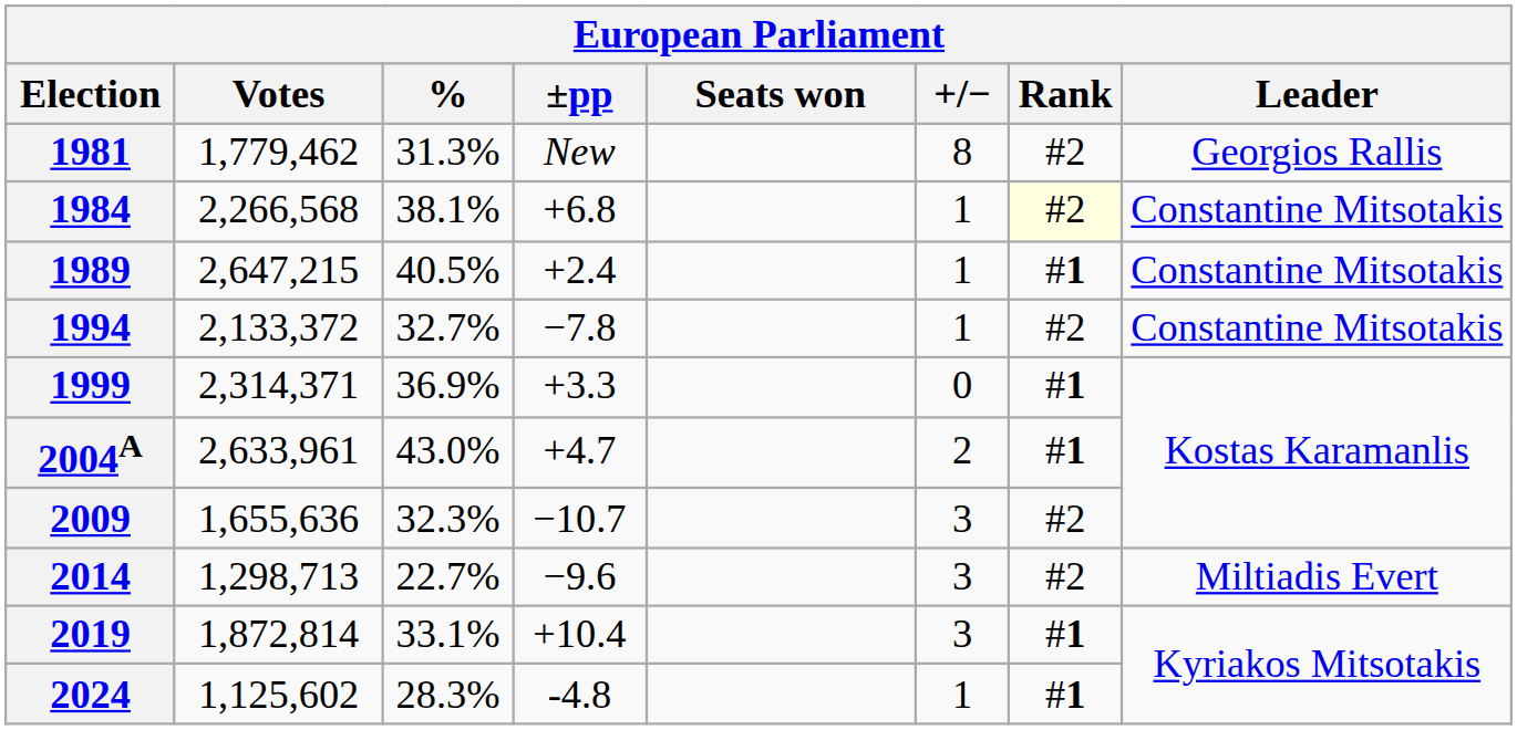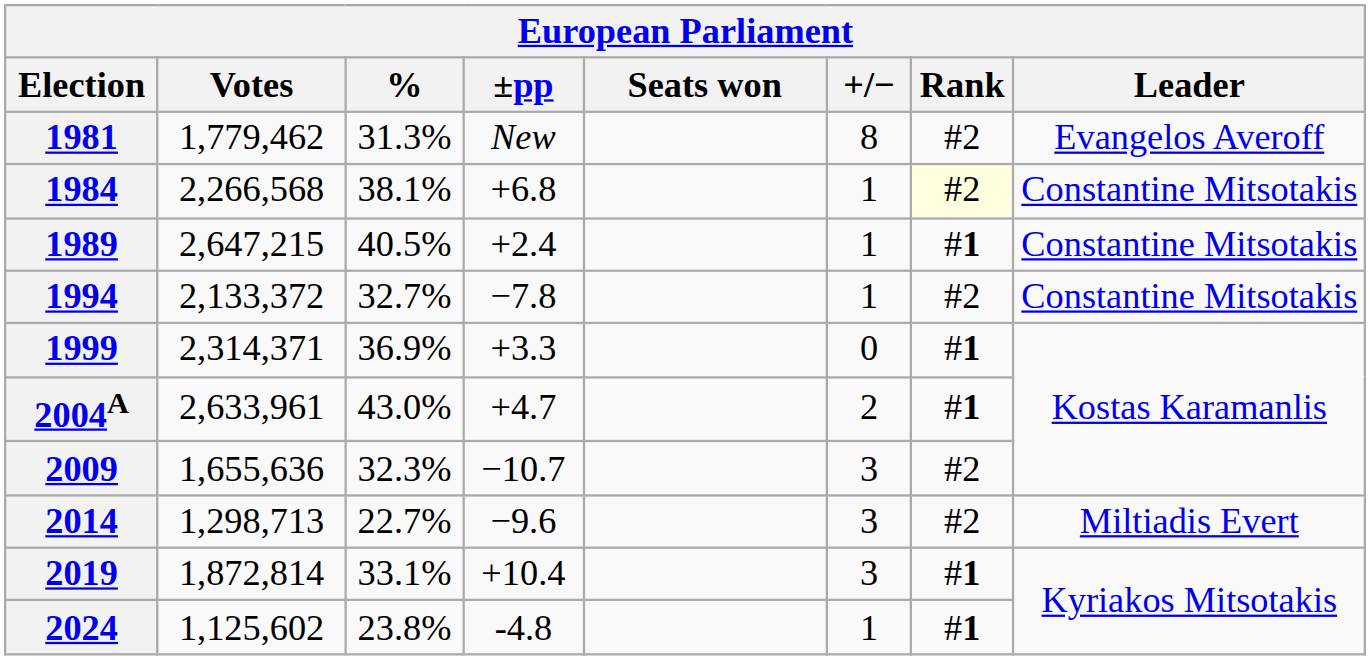 <table class="wikitable" style="text-align:center; font-size:100%; line-height:16px;">
 <tr>
 <th colspan="8"><a href='#'>European Parliament</a></th>
 </tr>
 <tr>
 <th width="60">Election</th>
 <th width="75">Votes</th>
 <th width="45">%</th>
 <th width="45">±<a href='#'>pp</a></th>
 <th width="100">Seats won</th>
 <th width="30">+/−</th>
 <th width="30">Rank</th>
 <th>Leader</th>
 </tr>
 <tr>
 <th><a href='#'>1981</a></th>
 <td>1,779,462</td>
 <td>31.3%</td>
 <td><em>New</em></td>
 <td></td>
 <td> 8</td>
 <td>#2</td>
-<td><a href='#'>Georgios Rallis</a></td>
+<td><a href='#'>Evangelos Averoff</a></td>
 </tr>
 <tr>
 <th><a href='#'>1984</a></th>
 <td>2,266,568</td>
 <td>38.1%</td>
 <td>+6.8</td>
 <td></td>
 <td> 1</td>
 <td style="background: lightyellow;">#2</td>
 <td><a href='#'>Constantine Mitsotakis</a></td>
 </tr>
 <tr>
 <th><a href='#'>1989</a></th>
 <td>2,647,215</td>
 <td>40.5%</td>
 <td>+2.4</td>
 <td></td>
 <td> 1</td>
 <td>#<strong>1</strong></td>
 <td><a href='#'>Constantine Mitsotakis</a></td>
 </tr>
 <tr>
 <th><a href='#'>1994</a></th>
 <td>2,133,372</td>
 <td>32.7%</td>
 <td>−7.8</td>
 <td></td>
 <td> 1</td>
 <td>#2</td>
 <td><a href='#'>Constantine Mitsotakis</a></td>
 </tr>
 <tr>
 <th><a href='#'>1999</a></th>
 <td>2,314,371</td>
 <td>36.9%</td>
 <td>+3.3</td>
 <td></td>
 <td> 0</td>
 <td>#<strong>1</strong></td>
 <td rowspan=3><a href='#'>Kostas Karamanlis</a></td>
 </tr>
 <tr>
 <th><a href='#'>2004</a><sup>A</sup></th>
 <td>2,633,961</td>
 <td>43.0%</td>
 <td>+4.7</td>
 <td></td>
 <td> 2</td>
 <td>#<strong>1</strong></td>
 </tr>
 <tr>
 <th><a href='#'>2009</a></th>
 <td>1,655,636</td>
 <td>32.3%</td>
 <td>−10.7</td>
 <td></td>
 <td> 3</td>
 <td>#2</td>
 </tr>
 <tr>
 <th><a href='#'>2014</a></th>
 <td>1,298,713</td>
 <td>22.7%</td>
 <td>−9.6</td>
 <td></td>
 <td> 3</td>
 <td>#2</td>
 <td><a href='#'>Miltiadis Evert</a></td>
 </tr>
 <tr>
 <th><a href='#'>2019</a></th>
 <td>1,872,814</td>
 <td>33.1%</td>
 <td>+10.4</td>
 <td></td>
 <td> 3</td>
 <td>#<strong>1</strong></td>
 <td Rowspan=2><a href='#'>Kyriakos Mitsotakis</a></td>
 </tr>
 <tr>
 <th><a href='#'>2024</a></th>
 <td>1,125,602</td>
-<td>28.3%</td>
+<td>23.8%</td>
 <td>-4.8</td>
 <td></td>
 <td> 1</td>
 <td>#<strong>1</strong></td>
 </tr>
 </table>
